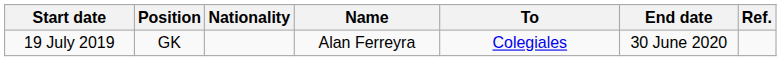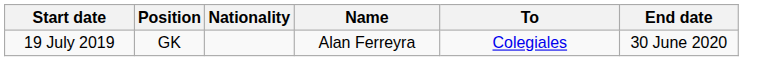 <table class="wikitable" style="text-align:center; font-size:90%; ">
 <tr>
 <th style="background:#; color:#; width:110px;">Start date</th>
 <th style="background:#; color:#; width:50px;">Position</th>
 <th style="background:#; color:#; width:50px;">Nationality</th>
 <th style="background:#; color:#; width:125px;">Name</th>
 <th style="background:#; color:#; width:155px;">To</th>
 <th style="background:#; color:#; width:100px;">End date</th>
-<th style="background:#; color:#; width:25px;">Ref.</th>
 </tr>
 <tr>
 <td>19 July 2019</td>
 <td>GK</td>
 <td></td>
 <td>Alan Ferreyra</td>
 <td> <a href='#'>Colegiales</a></td>
 <td>30 June 2020</td>
-<td></td>
 </tr>
 </table>
